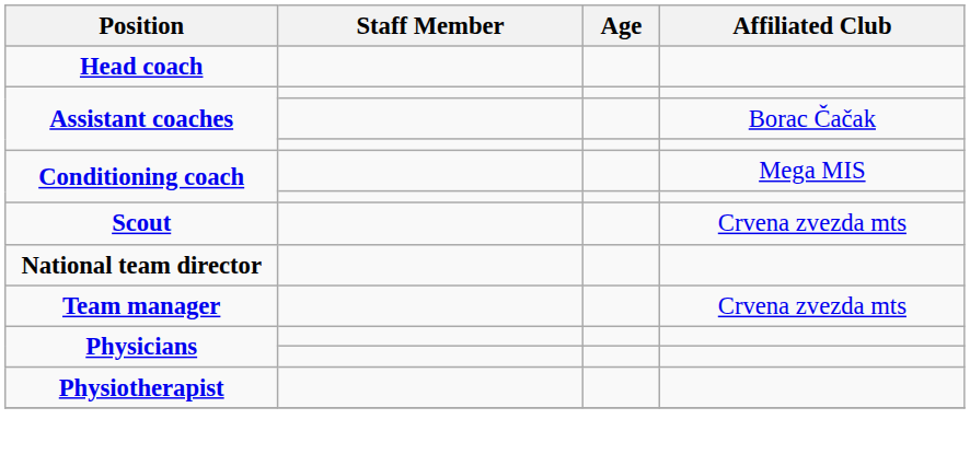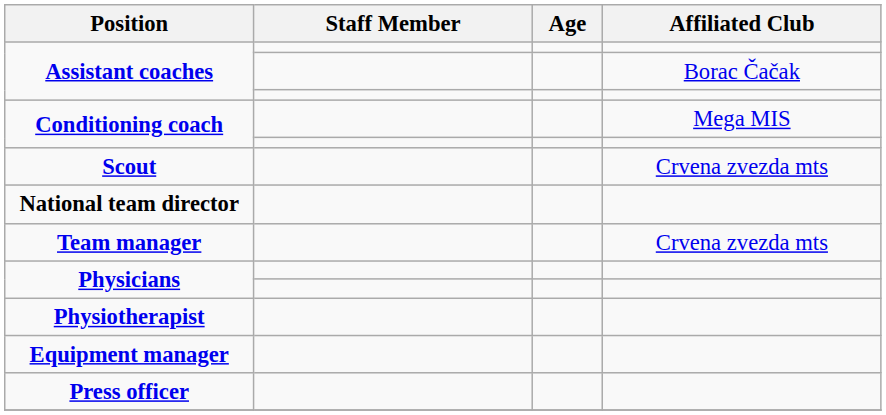 <table class="wikitable sortable" style="text-align:center; font-size:95%">
 <tr>
 <th scope="col" width="160px">Position</th>
 <th scope="col" width="180px">Staff Member</th>
 <th scope="col" width="40px">Age</th>
 <th scope="col" width="180px">Affiliated Club</th>
-</tr>
-<tr>
-<td><strong><a href='#'>Head coach</a></strong></td>
-<td></td>
-<td></td>
-<td></td>
 </tr>
 <tr>
 <td rowspan=3><strong><a href='#'>Assistant coaches</a></strong></td>
 <td></td>
 <td></td>
 <td></td>
 </tr>
 <tr>
 <td></td>
 <td></td>
 <td> <a href='#'>Borac Čačak</a></td>
 </tr>
 <tr>
 <td></td>
 <td></td>
 <td></td>
 </tr>
 <tr>
 <td rowspan=2><strong><a href='#'>Conditioning coach</a></strong></td>
 <td></td>
 <td></td>
 <td> <a href='#'>Mega MIS</a></td>
 </tr>
 <tr>
 <td></td>
 <td></td>
 <td></td>
 </tr>
 <tr>
 <td><strong><a href='#'>Scout</a></strong></td>
 <td></td>
 <td></td>
 <td> <a href='#'>Crvena zvezda mts</a></td>
 </tr>
 <tr>
 <td><strong>National team director</strong></td>
 <td></td>
 <td></td>
 <td></td>
 </tr>
 <tr>
 <td><strong><a href='#'>Team manager</a></strong></td>
 <td></td>
 <td></td>
 <td> <a href='#'>Crvena zvezda mts</a></td>
 </tr>
 <tr>
 <td rowspan=2><strong><a href='#'>Physicians</a></strong></td>
 <td></td>
 <td></td>
 <td></td>
 </tr>
 <tr>
 <td></td>
 <td></td>
 <td></td>
 </tr>
 <tr>
 <td><strong><a href='#'>Physiotherapist</a></strong></td>
 <td></td>
 <td></td>
 <td></td>
 </tr>
 <tr>
+<td><strong><a href='#'>Equipment manager</a></strong></td>
+<td></td>
+<td></td>
+<td></td>
+</tr>
+<tr>
+<td><strong><a href='#'>Press officer</a></strong></td>
+<td></td>
+<td></td>
+<td></td>
+</tr>
+<tr>
 </tr>
 </table>
